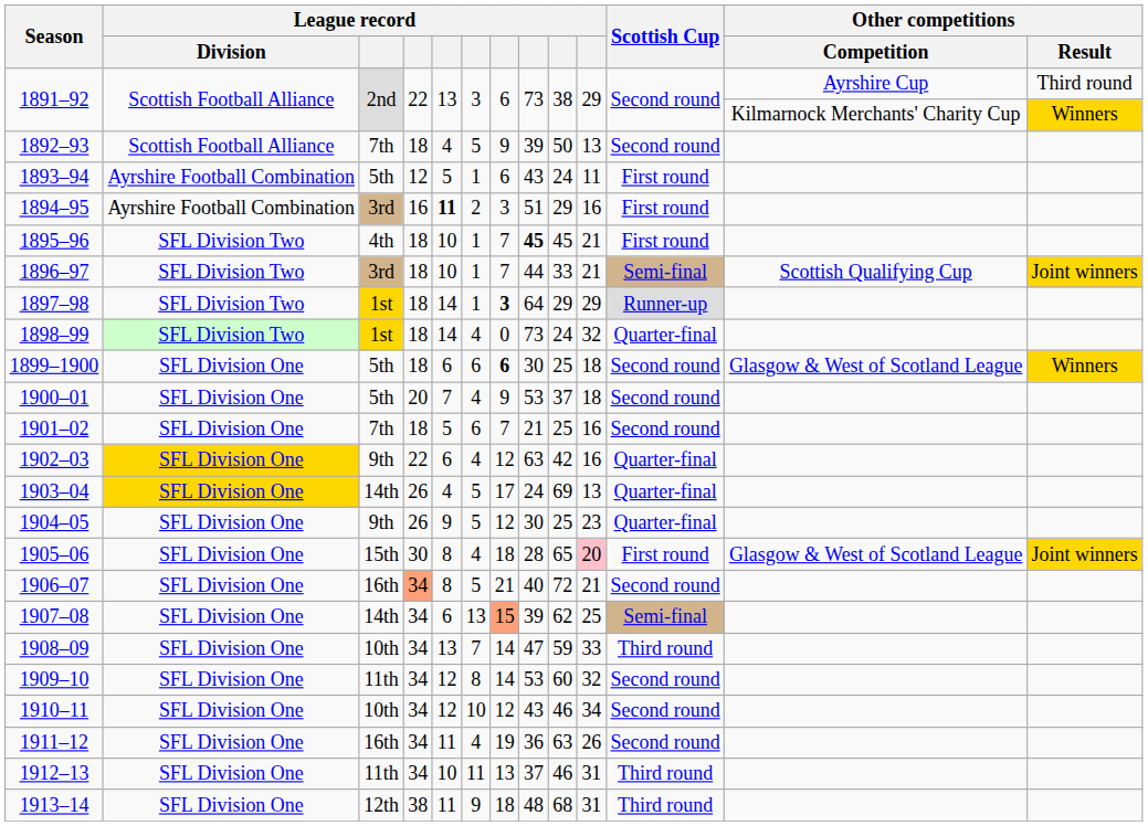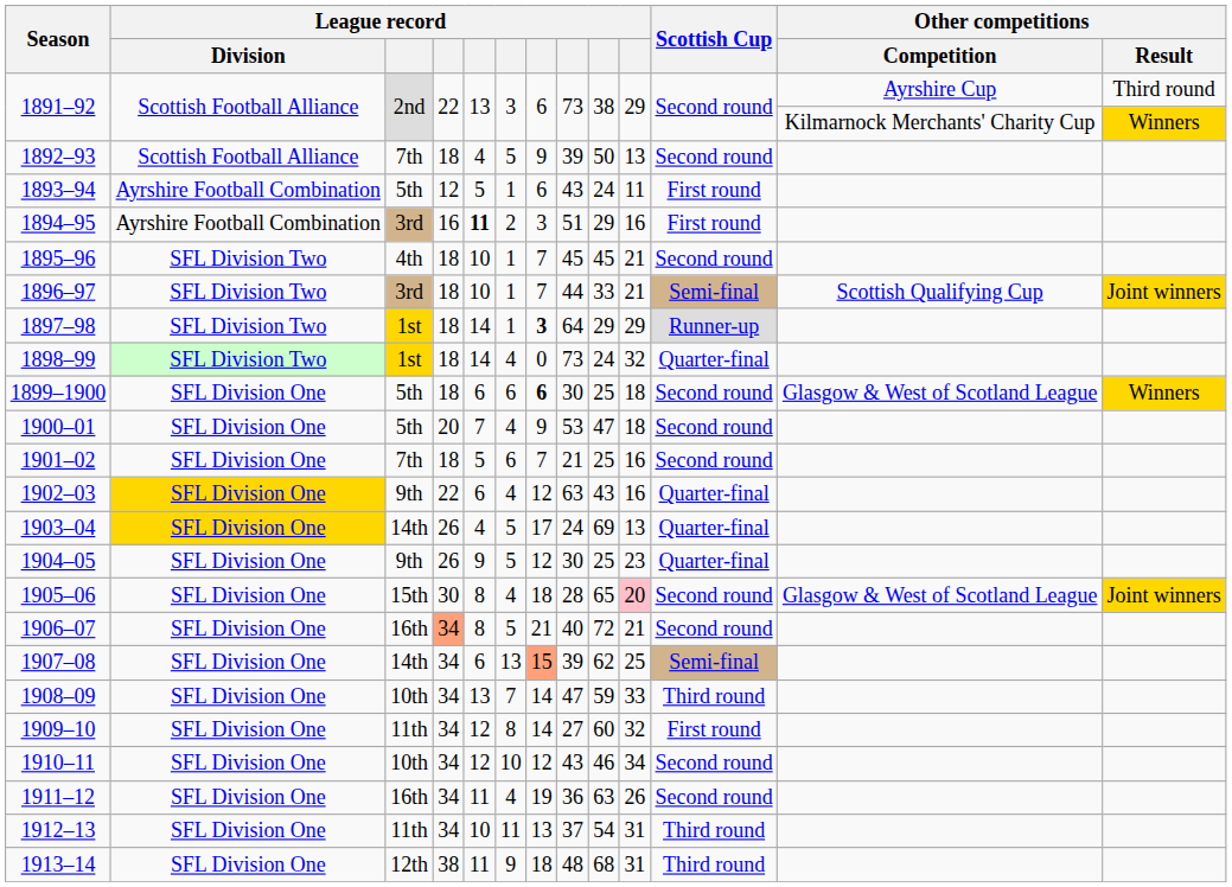 <table class="wikitable" style="text-align:center">
 <tr>
 <th rowspan="2">Season</th>
 <th colspan="9">League record</th>
 <th rowspan="2"><a href='#'>Scottish Cup</a></th>
 <th colspan="2">Other competitions</th>
 </tr>
 <tr>
 <th>Division</th>
 <th></th>
 <th></th>
 <th></th>
 <th></th>
 <th></th>
 <th></th>
 <th></th>
 <th></th>
 <th>Competition</th>
 <th>Result</th>
 </tr>
 <tr>
 <td rowspan="2"><a href='#'>1891–92</a></td>
 <td rowspan="2"><a href='#'>Scottish Football Alliance</a></td>
 <td bgcolor=#dddddd rowspan="2">2nd</td>
 <td rowspan="2">22</td>
 <td rowspan="2">13</td>
 <td rowspan="2">3</td>
 <td rowspan="2">6</td>
 <td rowspan="2">73</td>
 <td rowspan="2">38</td>
 <td rowspan="2">29</td>
 <td rowspan="2"><a href='#'>Second round</a></td>
 <td><a href='#'>Ayrshire Cup</a></td>
 <td>Third round</td>
 </tr>
 <tr>
 <td>Kilmarnock Merchants' Charity Cup</td>
 <td bgcolor=#ffd700>Winners</td>
 </tr>
 <tr>
 <td><a href='#'>1892–93</a></td>
 <td><a href='#'>Scottish Football Alliance</a></td>
 <td>7th</td>
 <td>18</td>
 <td>4</td>
 <td>5</td>
 <td>9</td>
 <td>39</td>
 <td>50</td>
 <td>13</td>
 <td><a href='#'>Second round</a></td>
 <td></td>
 <td></td>
 </tr>
 <tr>
 <td><a href='#'>1893–94</a></td>
 <td><a href='#'>Ayrshire Football Combination</a></td>
 <td>5th</td>
 <td>12</td>
 <td>5</td>
 <td>1</td>
 <td>6</td>
 <td>43</td>
 <td>24</td>
 <td>11</td>
 <td><a href='#'>First round</a></td>
 <td></td>
 <td></td>
 </tr>
 <tr>
 <td><a href='#'>1894–95</a></td>
 <td>Ayrshire Football Combination</td>
 <td bgcolor=#d2b48c>3rd</td>
 <td>16</td>
 <td><strong>11</strong></td>
 <td>2</td>
 <td>3</td>
 <td>51</td>
 <td>29</td>
 <td>16</td>
 <td><a href='#'>First round</a></td>
 <td></td>
 <td></td>
 </tr>
 <tr>
 <td><a href='#'>1895–96</a></td>
 <td><a href='#'>SFL Division Two</a></td>
 <td>4th</td>
 <td>18</td>
 <td>10</td>
 <td>1</td>
 <td>7</td>
-<td><strong>45</strong></td>
+<td>45</td>
 <td>45</td>
 <td>21</td>
-<td><a href='#'>First round</a></td>
+<td><a href='#'>Second round</a></td>
 <td></td>
 <td></td>
 </tr>
 <tr>
 <td><a href='#'>1896–97</a></td>
 <td><a href='#'>SFL Division Two</a></td>
 <td bgcolor=#d2b48c>3rd</td>
 <td>18</td>
 <td>10</td>
 <td>1</td>
 <td>7</td>
 <td>44</td>
 <td>33</td>
 <td>21</td>
 <td bgcolor=#d2b48c><a href='#'>Semi-final</a></td>
 <td><a href='#'>Scottish Qualifying Cup</a></td>
 <td bgcolor=#ffd700>Joint winners</td>
 </tr>
 <tr>
 <td><a href='#'>1897–98</a></td>
 <td><a href='#'>SFL Division Two</a></td>
 <td bgcolor=#ffd700>1st</td>
 <td>18</td>
 <td>14</td>
 <td>1</td>
 <td><strong>3</strong></td>
 <td>64</td>
 <td>29</td>
 <td>29</td>
 <td bgcolor=#dddddd><a href='#'>Runner-up</a></td>
 <td></td>
 <td></td>
 </tr>
 <tr>
 <td><a href='#'>1898–99</a></td>
 <td bgcolor=#ccffcc><a href='#'>SFL Division Two</a> </td>
 <td bgcolor=#ffd700>1st</td>
 <td>18</td>
 <td>14</td>
 <td>4</td>
 <td>0</td>
 <td>73</td>
 <td>24</td>
 <td>32</td>
 <td><a href='#'>Quarter-final</a></td>
 <td></td>
 <td></td>
 </tr>
 <tr>
 <td><a href='#'>1899–1900</a></td>
 <td><a href='#'>SFL Division One</a></td>
 <td>5th</td>
 <td>18</td>
 <td>6</td>
 <td>6</td>
 <td><strong>6</strong></td>
 <td>30</td>
 <td>25</td>
 <td>18</td>
 <td><a href='#'>Second round</a></td>
 <td><a href='#'>Glasgow & West of Scotland League</a></td>
 <td bgcolor=#ffd700>Winners</td>
 </tr>
 <tr>
 <td><a href='#'>1900–01</a></td>
 <td><a href='#'>SFL Division One</a></td>
 <td>5th</td>
 <td>20</td>
 <td>7</td>
 <td>4</td>
 <td>9</td>
 <td>53</td>
-<td>37</td>
+<td>47</td>
 <td>18</td>
 <td><a href='#'>Second round</a></td>
 <td></td>
 <td></td>
 </tr>
 <tr>
 <td><a href='#'>1901–02</a></td>
 <td><a href='#'>SFL Division One</a></td>
 <td>7th</td>
 <td>18</td>
 <td>5</td>
 <td>6</td>
 <td>7</td>
 <td>21</td>
 <td>25</td>
 <td>16</td>
 <td><a href='#'>Second round</a></td>
 <td></td>
 <td></td>
 </tr>
 <tr>
 <td><a href='#'>1902–03</a></td>
 <td style="background: gold;"><a href='#'>SFL Division One</a></td>
 <td>9th</td>
 <td>22</td>
 <td>6</td>
 <td>4</td>
 <td>12</td>
 <td>63</td>
-<td>42</td>
+<td>43</td>
 <td>16</td>
 <td><a href='#'>Quarter-final</a></td>
 <td></td>
 <td></td>
 </tr>
 <tr>
 <td><a href='#'>1903–04</a></td>
 <td style="background: gold;"><a href='#'>SFL Division One</a></td>
 <td>14th</td>
 <td>26</td>
 <td>4</td>
 <td>5</td>
 <td>17</td>
 <td>24</td>
 <td>69</td>
 <td>13</td>
 <td><a href='#'>Quarter-final</a></td>
 <td></td>
 <td></td>
 </tr>
 <tr>
 <td><a href='#'>1904–05</a></td>
 <td><a href='#'>SFL Division One</a></td>
 <td>9th</td>
 <td>26</td>
 <td>9</td>
 <td>5</td>
 <td>12</td>
 <td>30</td>
 <td>25</td>
 <td>23</td>
 <td><a href='#'>Quarter-final</a></td>
 <td></td>
 <td></td>
 </tr>
 <tr>
 <td><a href='#'>1905–06</a></td>
 <td><a href='#'>SFL Division One</a></td>
 <td>15th</td>
 <td>30</td>
 <td>8</td>
 <td>4</td>
 <td>18</td>
 <td>28</td>
 <td>65</td>
 <td style="background: pink;">20</td>
-<td><a href='#'>First round</a></td>
+<td><a href='#'>Second round</a></td>
 <td><a href='#'>Glasgow & West of Scotland League</a></td>
 <td bgcolor=#ffd700>Joint winners</td>
 </tr>
 <tr>
 <td><a href='#'>1906–07</a></td>
 <td><a href='#'>SFL Division One</a></td>
 <td>16th</td>
 <td style="background: lightsalmon;">34</td>
 <td>8</td>
 <td>5</td>
 <td>21</td>
 <td>40</td>
 <td>72</td>
 <td>21</td>
 <td><a href='#'>Second round</a></td>
 <td></td>
 <td></td>
 </tr>
 <tr>
 <td><a href='#'>1907–08</a></td>
 <td><a href='#'>SFL Division One</a></td>
 <td>14th</td>
 <td>34</td>
 <td>6</td>
 <td>13</td>
 <td style="background: lightsalmon;">15</td>
 <td>39</td>
 <td>62</td>
 <td>25</td>
 <td bgcolor=#d2b48c><a href='#'>Semi-final</a></td>
 <td></td>
 <td></td>
 </tr>
 <tr>
 <td><a href='#'>1908–09</a></td>
 <td><a href='#'>SFL Division One</a></td>
 <td>10th</td>
 <td>34</td>
 <td>13</td>
 <td>7</td>
 <td>14</td>
 <td>47</td>
 <td>59</td>
 <td>33</td>
 <td><a href='#'>Third round</a></td>
 <td></td>
 <td></td>
 </tr>
 <tr>
 <td><a href='#'>1909–10</a></td>
 <td><a href='#'>SFL Division One</a></td>
 <td>11th</td>
 <td>34</td>
 <td>12</td>
 <td>8</td>
 <td>14</td>
-<td>53</td>
+<td>27</td>
 <td>60</td>
 <td>32</td>
-<td><a href='#'>Second round</a></td>
+<td><a href='#'>First round</a></td>
 <td></td>
 <td></td>
 </tr>
 <tr>
 <td><a href='#'>1910–11</a></td>
 <td><a href='#'>SFL Division One</a></td>
 <td>10th</td>
 <td>34</td>
 <td>12</td>
 <td>10</td>
 <td>12</td>
 <td>43</td>
 <td>46</td>
 <td>34</td>
 <td><a href='#'>Second round</a></td>
 <td></td>
 <td></td>
 </tr>
 <tr>
 <td><a href='#'>1911–12</a></td>
 <td><a href='#'>SFL Division One</a></td>
 <td>16th</td>
 <td>34</td>
 <td>11</td>
 <td>4</td>
 <td>19</td>
 <td>36</td>
 <td>63</td>
 <td>26</td>
 <td><a href='#'>Second round</a></td>
 <td></td>
 <td></td>
 </tr>
 <tr>
 <td><a href='#'>1912–13</a></td>
 <td><a href='#'>SFL Division One</a></td>
 <td>11th</td>
 <td>34</td>
 <td>10</td>
 <td>11</td>
 <td>13</td>
 <td>37</td>
-<td>46</td>
+<td>54</td>
 <td>31</td>
 <td><a href='#'>Third round</a></td>
 <td></td>
 <td></td>
 </tr>
 <tr>
 <td><a href='#'>1913–14</a></td>
 <td><a href='#'>SFL Division One</a></td>
 <td>12th</td>
 <td>38</td>
 <td>11</td>
 <td>9</td>
 <td>18</td>
 <td>48</td>
 <td>68</td>
 <td>31</td>
 <td><a href='#'>Third round</a></td>
 <td></td>
 <td></td>
 </tr>
 </table>
